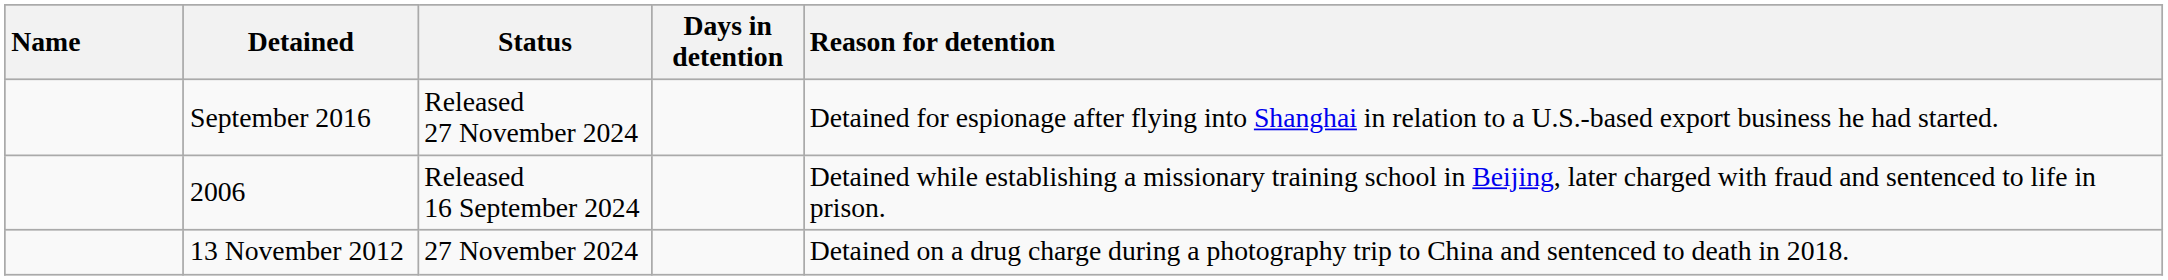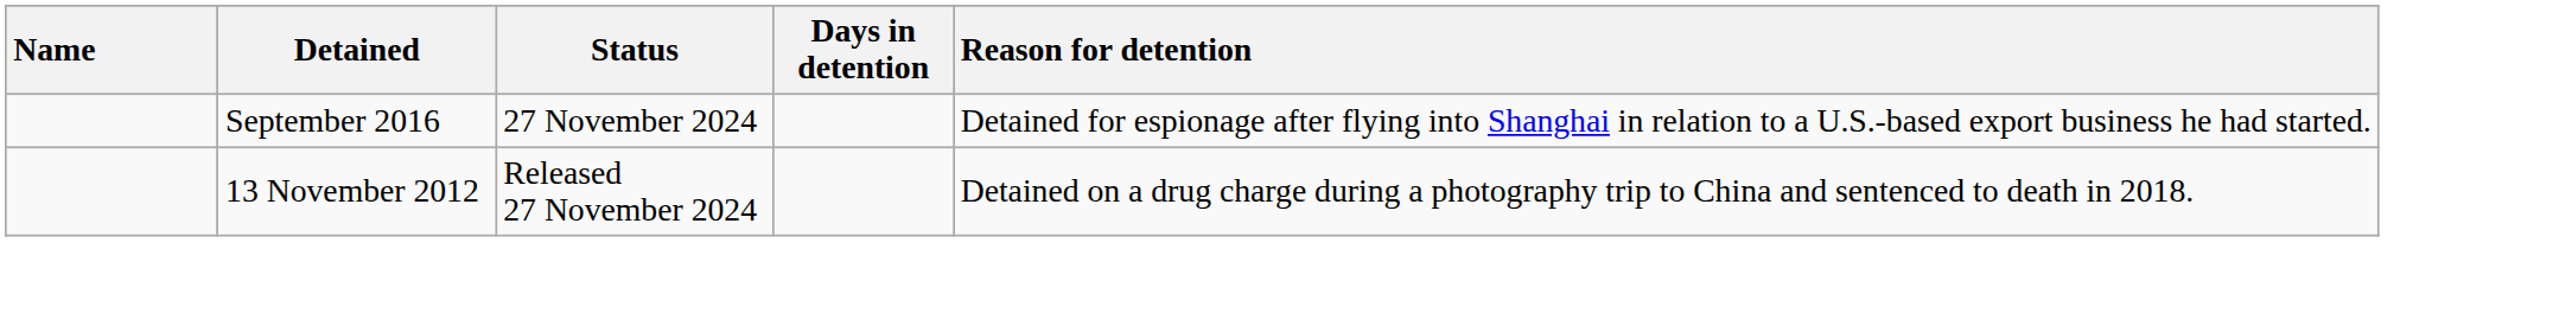 <table class="wikitable defaultleft col2center col3center col4center col5left sortable">
 <tr>
 <th style="text-align: left; width: 6em;">Name</th>
 <th style="width: 8em;">Detained</th>
 <th style="width: 8em;">Status</th>
 <th style="width: 5em;">Days in detention</th>
 <th class="unsortable" style="text-align: left;">Reason for detention</th>
 </tr>
 <tr>
 <td></td>
 <td>September 2016</td>
-<td>Released<br>27 November 2024</td>
+<td>27 November 2024</td>
 <td></td>
 <td>Detained for espionage after flying into <a href='#'>Shanghai</a> in relation to a U.S.-based export business he had started.</td>
 </tr>
 <tr>
 <td></td>
-<td>2006</td>
-<td>Released<br>16 September 2024</td>
-<td></td>
-<td>Detained while establishing a missionary training school in <a href='#'>Beijing</a>, later charged with fraud and sentenced to life in prison.</td>
-</tr>
-<tr>
-<td></td>
 <td>13 November 2012</td>
-<td>27 November 2024</td>
+<td>Released<br>27 November 2024</td>
 <td></td>
 <td>Detained on a drug charge during a photography trip to China and sentenced to death in 2018.</td>
 </tr>
 </table>
